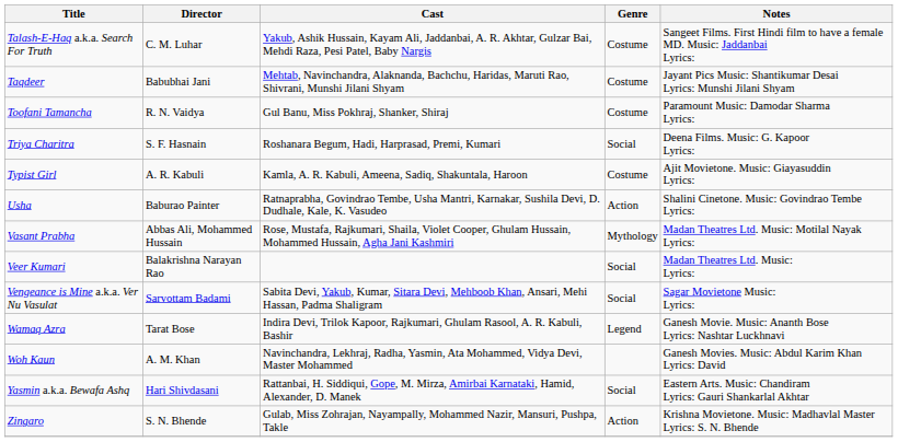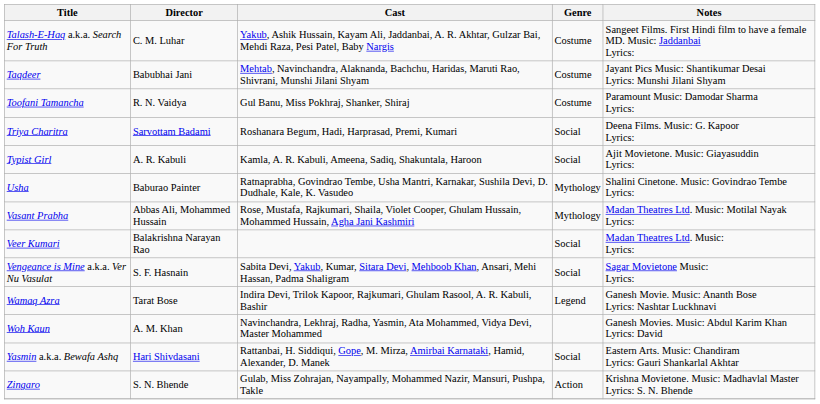 <table class="wikitable">
 <tr>
 <th>Title</th>
 <th>Director</th>
 <th>Cast</th>
 <th>Genre</th>
 <th>Notes</th>
 </tr>
 <tr>
 <td><em><a href='#'>Talash-E-Haq</a></em> a.k.a. <em>Search For Truth</em></td>
 <td>C. M. Luhar</td>
 <td><a href='#'>Yakub</a>, Ashik Hussain, Kayam Ali,  Jaddanbai, A. R. Akhtar, Gulzar Bai, Mehdi Raza, Pesi Patel, Baby <a href='#'>Nargis</a></td>
 <td>Costume</td>
 <td>Sangeet Films. First Hindi film to have a female MD. Music: <a href='#'>Jaddanbai</a><br>Lyrics:</td>
 </tr>
 <tr>
 <td><em><a href='#'>Taqdeer</a></em></td>
 <td>Babubhai Jani</td>
 <td><a href='#'>Mehtab</a>, Navinchandra, Alaknanda, Bachchu, Haridas, Maruti Rao, Shivrani, Munshi Jilani Shyam</td>
 <td>Costume</td>
 <td>Jayant Pics Music: Shantikumar Desai<br>Lyrics: Munshi Jilani Shyam</td>
 </tr>
 <tr>
 <td><em><a href='#'>Toofani Tamancha</a></em></td>
 <td>R. N. Vaidya</td>
 <td>Gul Banu, Miss Pokhraj, Shanker, Shiraj</td>
 <td>Costume</td>
 <td>Paramount Music: Damodar Sharma<br>Lyrics:</td>
 </tr>
 <tr>
 <td><em><a href='#'>Triya Charitra</a></em></td>
-<td>S. F. Hasnain</td>
+<td><a href='#'>Sarvottam Badami</a></td>
 <td>Roshanara Begum, Hadi, Harprasad, Premi, Kumari</td>
 <td>Social</td>
 <td>Deena Films. Music: G. Kapoor<br>Lyrics:</td>
 </tr>
 <tr>
 <td><em><a href='#'>Typist Girl</a></em></td>
 <td>A. R. Kabuli</td>
 <td>Kamla, A. R. Kabuli, Ameena, Sadiq, Shakuntala, Haroon</td>
-<td>Costume</td>
+<td>Social</td>
 <td>Ajit Movietone. Music: Giayasuddin<br>Lyrics:</td>
 </tr>
 <tr>
 <td><em><a href='#'>Usha</a></em></td>
 <td>Baburao Painter</td>
 <td>Ratnaprabha, Govindrao Tembe, Usha Mantri, Karnakar, Sushila Devi, D. Dudhale, Kale, K. Vasudeo</td>
-<td>Action</td>
+<td>Mythology</td>
 <td>Shalini Cinetone. Music: Govindrao Tembe<br>Lyrics:</td>
 </tr>
 <tr>
 <td><em><a href='#'>Vasant Prabha</a></em></td>
 <td>Abbas Ali, Mohammed Hussain</td>
 <td>Rose, Mustafa, Rajkumari, Shaila, Violet Cooper, Ghulam Hussain, Mohammed Hussain, <a href='#'>Agha Jani Kashmiri</a></td>
 <td>Mythology</td>
 <td><a href='#'>Madan Theatres Ltd</a>. Music: Motilal Nayak<br>Lyrics:</td>
 </tr>
 <tr>
 <td><em><a href='#'>Veer Kumari</a></em></td>
 <td>Balakrishna Narayan Rao</td>
 <td></td>
 <td>Social</td>
 <td><a href='#'>Madan Theatres Ltd</a>. Music: <br>Lyrics:</td>
 </tr>
 <tr>
 <td><em><a href='#'>Vengeance is Mine</a></em> a.k.a. <em>Ver Nu Vasulat</em></td>
-<td><a href='#'>Sarvottam Badami</a></td>
+<td>S. F. Hasnain</td>
 <td>Sabita Devi, <a href='#'>Yakub</a>, Kumar, <a href='#'>Sitara Devi</a>, <a href='#'>Mehboob Khan</a>, Ansari, Mehi Hassan, Padma Shaligram</td>
 <td>Social</td>
 <td><a href='#'>Sagar Movietone</a> Music: <br>Lyrics:</td>
 </tr>
 <tr>
 <td><em><a href='#'>Wamaq Azra</a></em></td>
 <td>Tarat Bose</td>
 <td>Indira Devi, Trilok Kapoor, Rajkumari, Ghulam Rasool, A. R. Kabuli, Bashir</td>
 <td>Legend</td>
 <td>Ganesh Movie. Music: Ananth Bose<br>Lyrics: Nashtar Luckhnavi</td>
 </tr>
 <tr>
 <td><em><a href='#'>Woh Kaun</a></em></td>
 <td>A. M. Khan</td>
 <td>Navinchandra, Lekhraj, Radha, Yasmin, Ata Mohammed, Vidya Devi, Master Mohammed</td>
 <td></td>
 <td>Ganesh Movies. Music: Abdul Karim Khan<br>Lyrics: David</td>
 </tr>
 <tr>
 <td><em><a href='#'>Yasmin</a></em> a.k.a. <em>Bewafa Ashq</em></td>
 <td><a href='#'>Hari Shivdasani</a></td>
 <td>Rattanbai, H. Siddiqui,  <a href='#'>Gope</a>, M. Mirza, <a href='#'>Amirbai Karnataki</a>,  Hamid, Alexander, D. Manek</td>
 <td>Social</td>
 <td>Eastern Arts. Music: Chandiram<br>Lyrics: Gauri Shankarlal Akhtar</td>
 </tr>
 <tr>
 <td><em><a href='#'>Zingaro</a></em></td>
 <td>S. N. Bhende</td>
 <td>Gulab, Miss Zohrajan, Nayampally, Mohammed Nazir, Mansuri, Pushpa, Takle</td>
 <td>Action</td>
 <td>Krishna Movietone. Music: Madhavlal Master<br>Lyrics: S. N. Bhende</td>
 </tr>
 <tr>
 </tr>
 </table>
